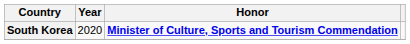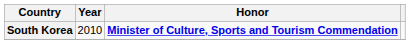 <table class="wikitable plainrowheaders sortable" style="margin-right: 0;">
 <tr>
 <th scope="col">Country</th>
 <th scope="col">Year</th>
 <th scope="col">Honor</th>
 <th scope="col" class="unsortable"></th>
 </tr>
 <tr>
 <th scope="row">South Korea</th>
-<td style="text-align:center">2020</td>
+<td style="text-align:center">2010</td>
 <td><strong><a href='#'>Minister of Culture, Sports and Tourism Commendation</a></strong></td>
 <td style="text-align:center;"></td>
 </tr>
 <tr>
 </tr>
 </table>
